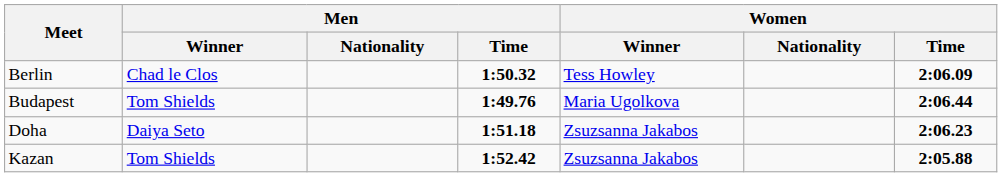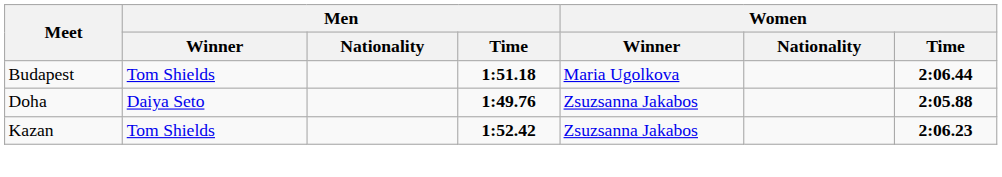 <table class="wikitable">
 <tr>
 <th width=100 rowspan=2>Meet</th>
 <th colspan=3>Men</th>
 <th colspan=3>Women</th>
 </tr>
 <tr>
 <th width=160>Winner</th>
 <th width=130>Nationality</th>
 <th width=85>Time</th>
 <th width=160>Winner</th>
 <th width=130>Nationality</th>
 <th width=85>Time</th>
 </tr>
 <tr>
-<td>Berlin</td>
-<td><a href='#'>Chad le Clos</a></td>
-<td></td>
-<td align=center><strong>1:50.32</strong></td>
-<td><a href='#'>Tess Howley</a></td>
-<td></td>
-<td align=center><strong>2:06.09</strong></td>
-</tr>
-<tr>
 <td>Budapest</td>
 <td><a href='#'>Tom Shields</a></td>
 <td></td>
-<td align=center><strong>1:49.76</strong></td>
+<td align=center><strong>1:51.18</strong></td>
 <td><a href='#'>Maria Ugolkova</a></td>
 <td></td>
 <td align=center><strong>2:06.44</strong></td>
 </tr>
 <tr>
 <td>Doha</td>
 <td><a href='#'>Daiya Seto</a></td>
 <td></td>
-<td align=center><strong>1:51.18</strong></td>
+<td align=center><strong>1:49.76</strong></td>
 <td><a href='#'>Zsuzsanna Jakabos</a></td>
 <td></td>
-<td align=center><strong>2:06.23</strong></td>
+<td align=center><strong>2:05.88</strong></td>
 </tr>
 <tr>
 <td>Kazan</td>
 <td><a href='#'>Tom Shields</a></td>
 <td></td>
 <td align=center><strong>1:52.42</strong></td>
 <td><a href='#'>Zsuzsanna Jakabos</a></td>
 <td></td>
-<td align=center><strong>2:05.88</strong></td>
+<td align=center><strong>2:06.23</strong></td>
 </tr>
 </table>
